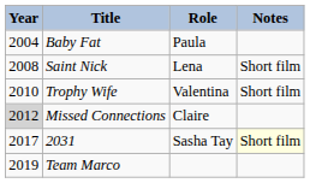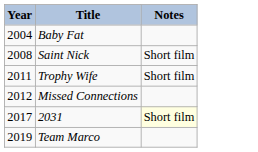 <table class="wikitable" style="font-size:90%;">
 <tr>
 <th style="background:#B0C4DE;">Year</th>
 <th style="background:#B0C4DE;">Title</th>
-<th style="background:#B0C4DE;">Role</th>
 <th style="background:#B0C4DE;">Notes</th>
 </tr>
 <tr>
 <td>2004</td>
 <td><em>Baby Fat</em></td>
-<td>Paula</td>
 <td></td>
 </tr>
 <tr>
 <td rowspan="1">2008</td>
 <td><em>Saint Nick</em></td>
-<td>Lena</td>
 <td>Short film</td>
 </tr>
 <tr>
-<td rowspan="1">2010</td>
+<td rowspan="1">2011</td>
 <td><em>Trophy Wife</em></td>
-<td>Valentina</td>
 <td>Short film</td>
 </tr>
 <tr>
-<td rowspan="1" style="background: lightgrey;">2012</td>
+<td rowspan="1">2012</td>
 <td><em>Missed Connections</em></td>
-<td>Claire</td>
 <td></td>
 </tr>
 <tr>
 <td>2017</td>
 <td><em>2031</em></td>
-<td>Sasha Tay</td>
 <td style="background: lightyellow;">Short film</td>
 </tr>
 <tr>
 <td>2019</td>
 <td><em>Team Marco</em></td>
 <td></td>
-<td></td>
 </tr>
 </table>
